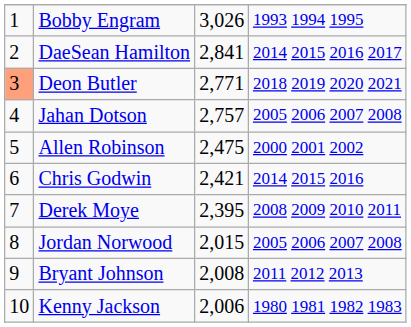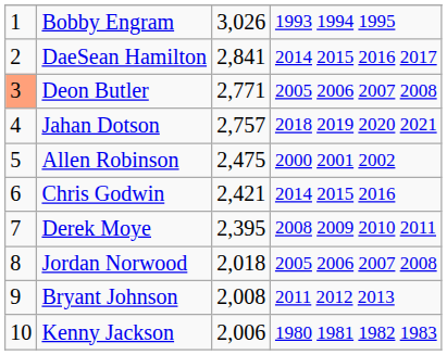 <table class="wikitable">
 <tr>
 </tr>
 <tr>
 <td>1</td>
 <td><a href='#'>Bobby Engram</a></td>
 <td>3,026</td>
 <td style="font-size:85%;"><a href='#'>1993</a> <a href='#'>1994</a> <a href='#'>1995</a></td>
 </tr>
 <tr>
 <td>2</td>
 <td><a href='#'>DaeSean Hamilton</a></td>
 <td>2,841</td>
 <td style="font-size:85%;"><a href='#'>2014</a> <a href='#'>2015</a> <a href='#'>2016</a> <a href='#'>2017</a></td>
 </tr>
 <tr>
 <td style="background: lightsalmon;">3</td>
 <td><a href='#'>Deon Butler</a></td>
 <td>2,771</td>
-<td style="font-size:85%;"><a href='#'>2018</a> <a href='#'>2019</a> <a href='#'>2020</a> <a href='#'>2021</a></td>
+<td style="font-size:85%;"><a href='#'>2005</a> <a href='#'>2006</a> <a href='#'>2007</a> <a href='#'>2008</a></td>
 </tr>
 <tr>
 <td>4</td>
 <td><a href='#'>Jahan Dotson </a></td>
 <td>2,757</td>
-<td style="font-size:85%;"><a href='#'>2005</a> <a href='#'>2006</a> <a href='#'>2007</a> <a href='#'>2008</a></td>
+<td style="font-size:85%;"><a href='#'>2018</a> <a href='#'>2019</a> <a href='#'>2020</a> <a href='#'>2021</a></td>
 </tr>
 <tr>
 <td>5</td>
 <td><a href='#'>Allen Robinson</a></td>
 <td>2,475</td>
 <td style="font-size:85%;"><a href='#'>2000</a> <a href='#'>2001</a> <a href='#'>2002</a></td>
 </tr>
 <tr>
 <td>6</td>
 <td><a href='#'>Chris Godwin</a></td>
 <td>2,421</td>
 <td style="font-size:85%;"><a href='#'>2014</a> <a href='#'>2015</a> <a href='#'>2016</a></td>
 </tr>
 <tr>
 <td>7</td>
 <td><a href='#'>Derek Moye</a></td>
 <td>2,395</td>
 <td style="font-size:85%;"><a href='#'>2008</a> <a href='#'>2009</a> <a href='#'>2010</a> <a href='#'>2011</a></td>
 </tr>
 <tr>
 <td>8</td>
 <td><a href='#'>Jordan Norwood</a></td>
-<td>2,015</td>
+<td>2,018</td>
 <td style="font-size:85%;"><a href='#'>2005</a> <a href='#'>2006</a> <a href='#'>2007</a> <a href='#'>2008</a></td>
 </tr>
 <tr>
 <td>9</td>
 <td><a href='#'>Bryant Johnson</a></td>
 <td>2,008</td>
 <td style="font-size:85%;"><a href='#'>2011</a> <a href='#'>2012</a> <a href='#'>2013</a></td>
 </tr>
 <tr>
 <td>10</td>
 <td><a href='#'>Kenny Jackson</a></td>
 <td>2,006</td>
 <td style="font-size:85%;"><a href='#'>1980</a> <a href='#'>1981</a> <a href='#'>1982</a> <a href='#'>1983</a></td>
 </tr>
 </table>
